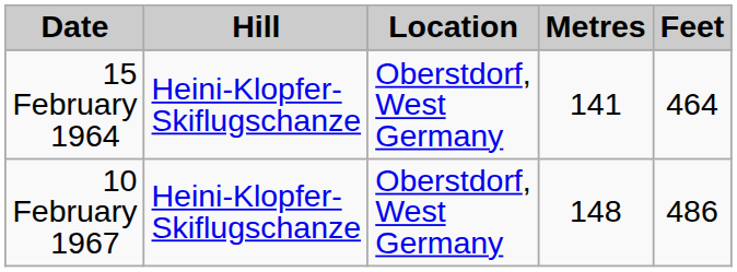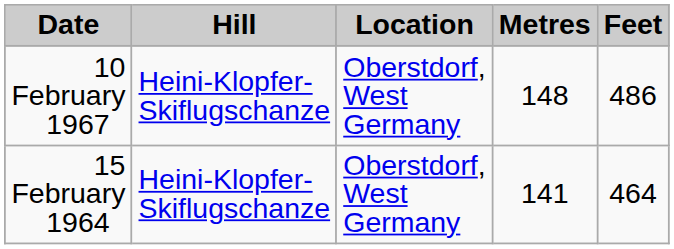 <table class="wikitable sortable" style="text-align:left; line-height:16px; width:45%;">
 <tr>
 <th style="background-color: #ccc;" width="100">Date</th>
 <th style="background-color: #ccc;" width="180">Hill</th>
 <th style="background-color: #ccc;" width="185">Location</th>
 <th style="background-color: #ccc;" width="50">Metres</th>
 <th style="background-color: #ccc;" width="50">Feet</th>
 </tr>
 <tr>
+<td align=right>10 February 1967  </td>
+<td><a href='#'>Heini-Klopfer-Skiflugschanze</a></td>
+<td><a href='#'>Oberstdorf</a>, <a href='#'>West Germany</a></td>
+<td align=center>148</td>
+<td align=center>486</td>
+</tr>
+<tr>
 <td align=right>15 February 1964  </td>
 <td><a href='#'>Heini-Klopfer-Skiflugschanze</a></td>
 <td><a href='#'>Oberstdorf</a>, <a href='#'>West Germany</a></td>
 <td align=center>141</td>
 <td align=center>464</td>
 </tr>
-<tr>
-<td align=right>10 February 1967  </td>
-<td><a href='#'>Heini-Klopfer-Skiflugschanze</a></td>
-<td><a href='#'>Oberstdorf</a>, <a href='#'>West Germany</a></td>
-<td align=center>148</td>
-<td align=center>486</td>
-</tr>
 </table>
